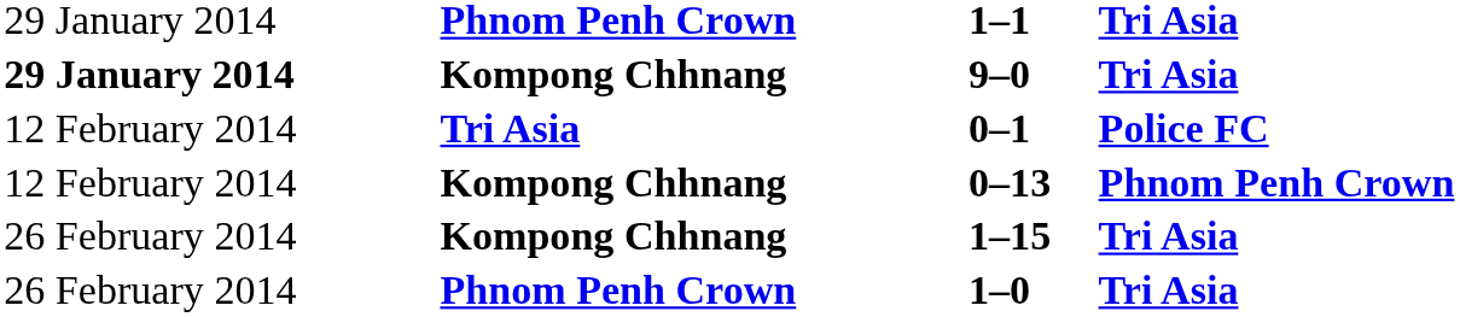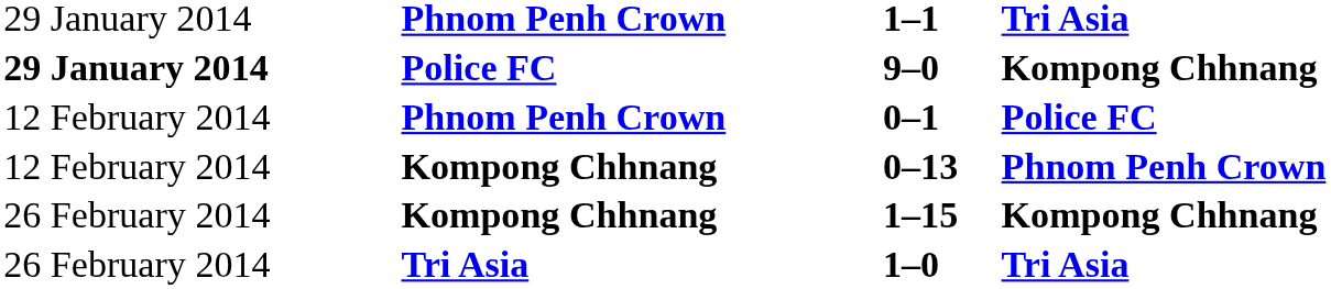 <table width=50% cellspacing=1>
 <tr>
 <th></th>
 <th></th>
 <th></th>
 </tr>
 <tr>
 <td>29 January 2014</td>
 <td align=left><strong><a href='#'>Phnom Penh Crown</a></strong></td>
 <td align=left><strong>1–1</strong></td>
 <td><strong><a href='#'>Tri Asia</a></strong></td>
 </tr>
 <tr>
 <td><strong>29 January 2014</strong></td>
-<td align=left><strong>Kompong Chhnang</strong></td>
+<td align=left><strong><a href='#'>Police FC</a></strong></td>
 <td align=left><strong>9–0</strong></td>
-<td><strong><a href='#'>Tri Asia</a></strong></td>
+<td><strong>Kompong Chhnang</strong></td>
 </tr>
 <tr>
 <td>12 February 2014</td>
-<td align=left><strong><a href='#'>Tri Asia</a></strong></td>
+<td align=left><strong><a href='#'>Phnom Penh Crown</a></strong></td>
 <td align=left><strong>0–1</strong></td>
 <td><strong><a href='#'>Police FC</a></strong></td>
 </tr>
 <tr>
 <td>12 February 2014</td>
 <td align=left><strong>Kompong Chhnang</strong></td>
 <td align=left><strong>0–13</strong></td>
 <td><strong><a href='#'>Phnom Penh Crown</a></strong></td>
 </tr>
 <tr>
 <td>26 February 2014</td>
 <td align=left><strong>Kompong Chhnang</strong></td>
 <td align=left><strong>1–15</strong></td>
-<td><strong><a href='#'>Tri Asia</a></strong></td>
+<td><strong>Kompong Chhnang</strong></td>
 </tr>
 <tr>
 <td>26 February 2014</td>
-<td align=left><strong><a href='#'>Phnom Penh Crown</a></strong></td>
+<td align=left><strong><a href='#'>Tri Asia</a></strong></td>
 <td align=left><strong>1–0</strong></td>
 <td><strong><a href='#'>Tri Asia</a></strong></td>
 </tr>
 </table>
